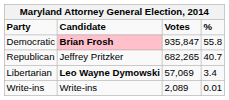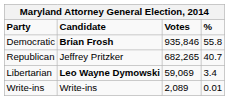 <table class="wikitable">
 <tr>
 <th colspan="4">Maryland Attorney General Election, 2014</th>
 </tr>
 <tr>
 <td><strong>Party</strong></td>
 <td><strong>Candidate</strong></td>
 <td><strong>Votes</strong></td>
 <td><strong>%</strong></td>
 </tr>
 <tr>
 <td>Democratic</td>
-<td style="background: pink;"><strong>Brian Frosh</strong></td>
-<td>935,847</td>
+<td><strong>Brian Frosh</strong></td>
+<td>935,846</td>
 <td>55.8</td>
 </tr>
 <tr>
 <td>Republican</td>
 <td>Jeffrey Pritzker</td>
 <td>682,265</td>
 <td>40.7</td>
 </tr>
 <tr>
 <td>Libertarian</td>
 <td><strong>Leo Wayne Dymowski</strong></td>
-<td>57,069</td>
+<td>59,069</td>
 <td>3.4</td>
 </tr>
 <tr>
 <td>Write-ins</td>
 <td>Write-ins</td>
 <td>2,089</td>
 <td>0.01</td>
 </tr>
 </table>
